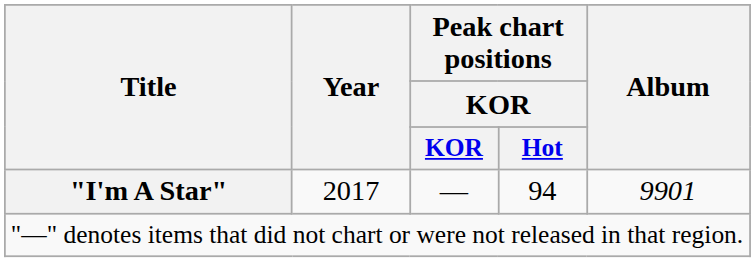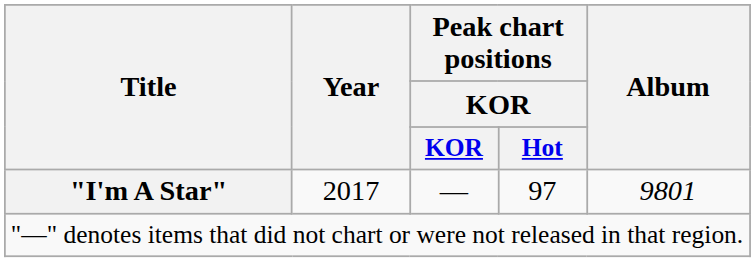 <table class="wikitable plainrowheaders" style="text-align:center;">
 <tr>
 <th scope="col" rowspan="3">Title</th>
 <th scope="col" rowspan="3">Year</th>
 <th scope="col" colspan="2">Peak chart positions</th>
 <th scope="col" rowspan="3">Album</th>
 </tr>
 <tr>
 <th colspan="2">KOR</th>
 </tr>
 <tr>
 <th scope="col" style="width:3em;font-size:90%;"><a href='#'>KOR</a><br></th>
 <th scope="col" style="width:3em;font-size:90%;"><a href='#'>Hot</a><br></th>
 </tr>
 <tr>
 <th scope="row">"I'm A Star" </th>
 <td>2017</td>
 <td>—</td>
-<td>94</td>
-<td><em>9901</em></td>
+<td>97</td>
+<td><em>9801</em></td>
 </tr>
 <tr>
 <td colspan="8" style="font-size:90%;">"—" denotes items that did not chart or were not released in that region.</td>
 </tr>
 </table>
